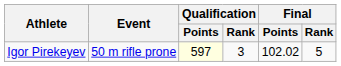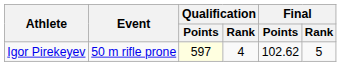 <table class="wikitable" style="font-size:90%">
 <tr>
 <th rowspan="2">Athlete</th>
 <th rowspan="2">Event</th>
 <th colspan=2>Qualification</th>
 <th colspan=2>Final</th>
 </tr>
 <tr style="font-size:95%">
 <th>Points</th>
 <th>Rank</th>
 <th>Points</th>
 <th>Rank</th>
 </tr>
 <tr align=center>
 <td align=left><a href='#'>Igor Pirekeyev</a></td>
 <td align=left><a href='#'>50 m rifle prone</a></td>
 <td style="background: lightyellow;">597</td>
-<td>3</td>
-<td>102.02</td>
+<td>4</td>
+<td>102.62</td>
 <td>5</td>
 </tr>
 </table>
